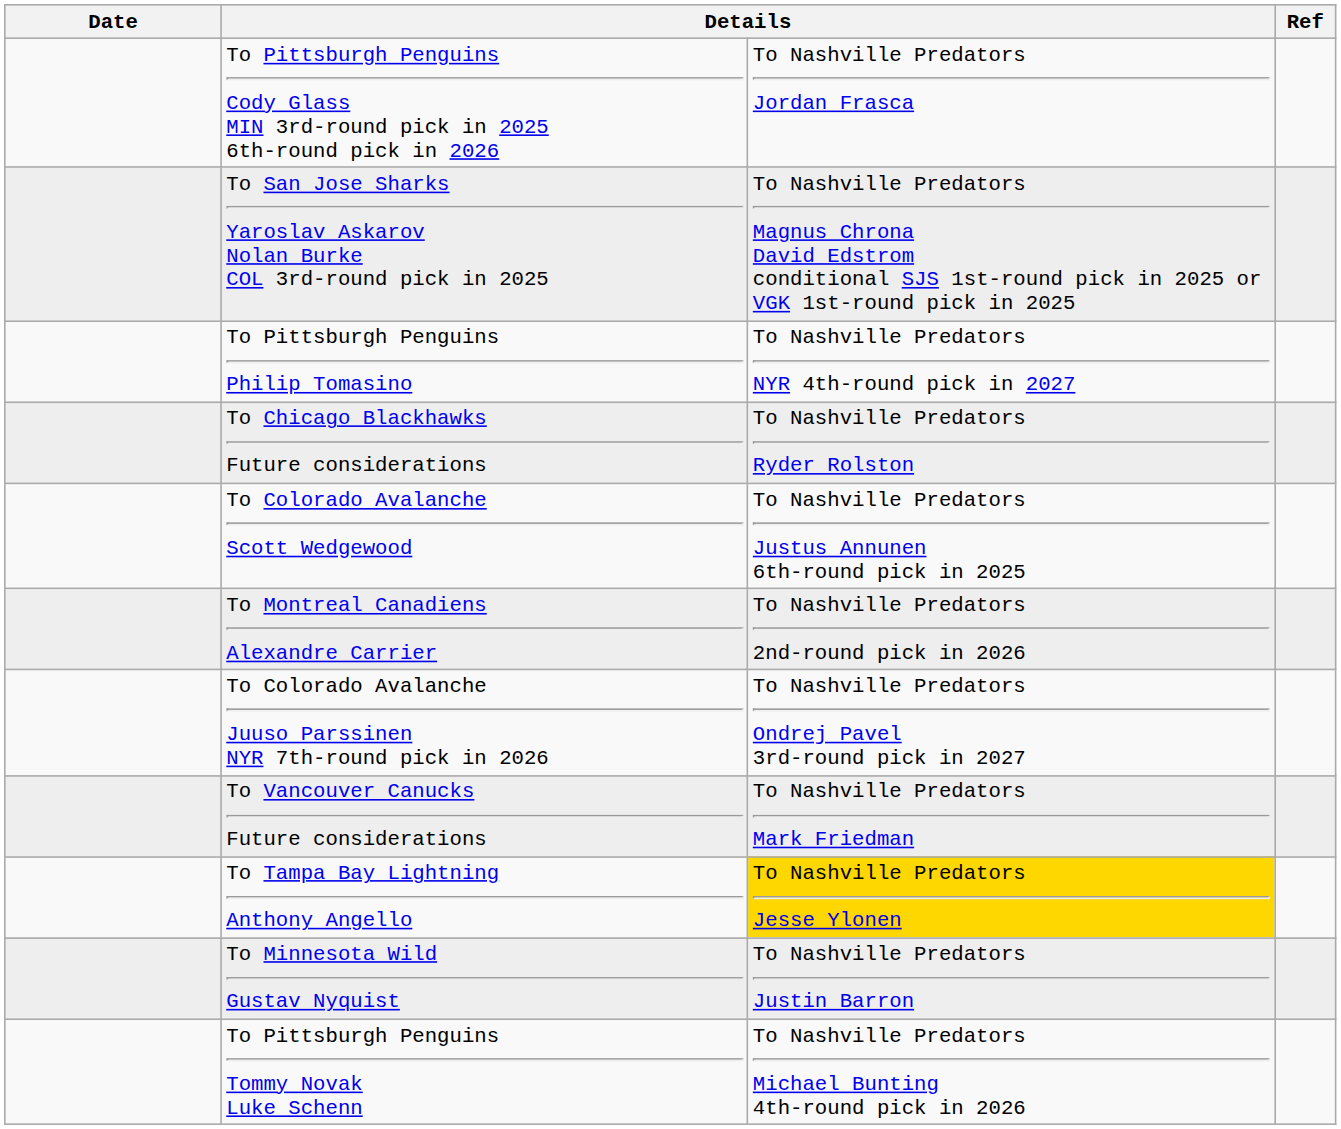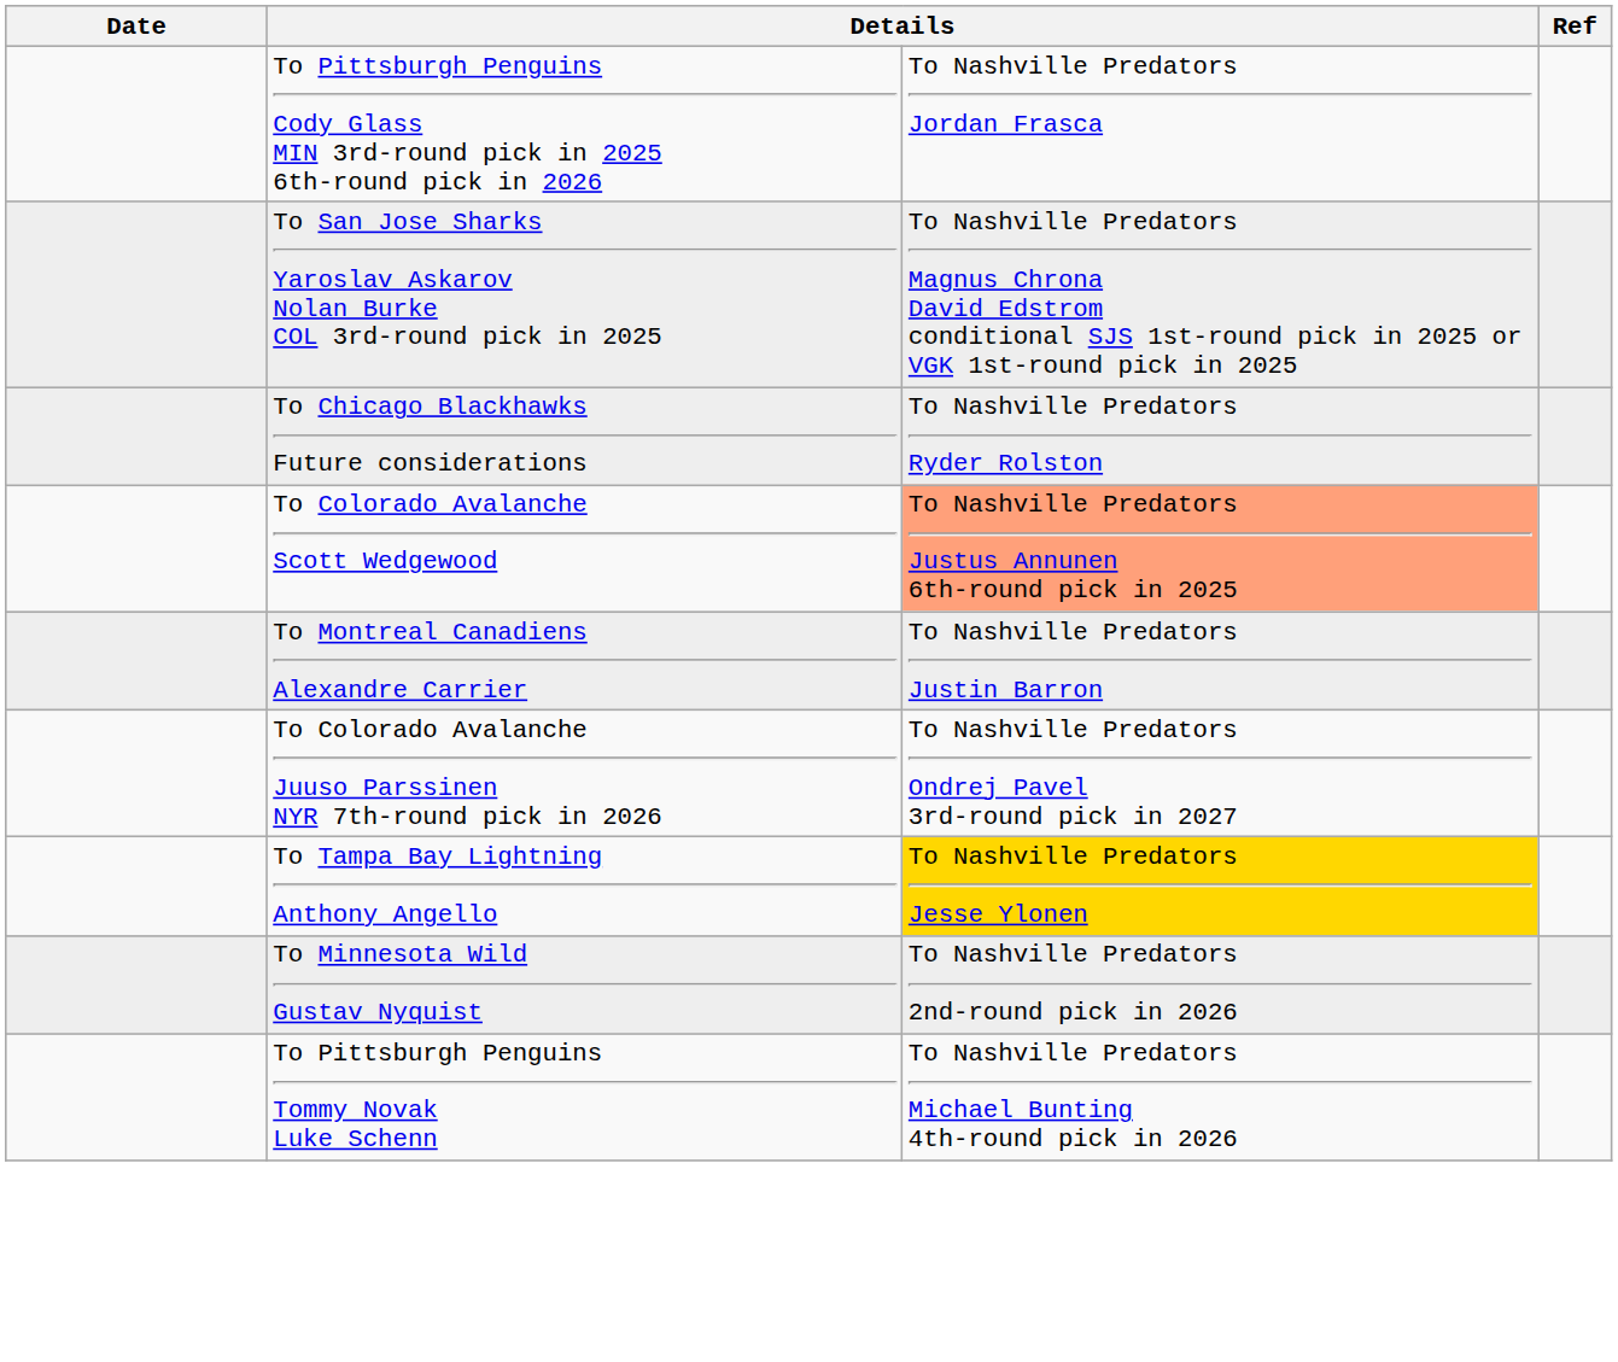 <table class="wikitable">
 <tr>
 <th style="width: 10em;">Date</th>
 <th colspan=2>Details</th>
 <th style="width: 2.5em;">Ref</th>
 </tr>
 <tr>
 <td></td>
 <td style="width: 25em;" valign="top">To <a href='#'>Pittsburgh Penguins</a><hr><a href='#'>Cody Glass</a><br><a href='#'>MIN</a> 3rd-round pick in <a href='#'>2025</a><br>6th-round pick in <a href='#'>2026</a></td>
 <td style="width: 25em;" valign="top">To Nashville Predators<hr><a href='#'>Jordan Frasca</a></td>
 <td></td>
 </tr>
 <tr bgcolor=eeeeee>
 <td></td>
 <td style="width: 25em;" valign="top">To <a href='#'>San Jose Sharks</a><hr><a href='#'>Yaroslav Askarov</a><br><a href='#'>Nolan Burke</a><br><a href='#'>COL</a> 3rd-round pick in 2025</td>
 <td style="width: 25em;" valign="top">To Nashville Predators<hr><a href='#'>Magnus Chrona</a><br><a href='#'>David Edstrom</a><br>conditional <a href='#'>SJS</a> 1st-round pick in 2025 or<br><a href='#'>VGK</a> 1st-round pick in 2025</td>
 <td></td>
 </tr>
-<tr>
-<td></td>
-<td style="width: 25em;" valign="top">To Pittsburgh Penguins<hr><a href='#'>Philip Tomasino</a></td>
-<td style="width: 25em;" valign="top">To Nashville Predators<hr><a href='#'>NYR</a> 4th-round pick in <a href='#'>2027</a></td>
-<td></td>
-</tr>
 <tr bgcolor=eeeeee>
 <td></td>
 <td style="width: 25em;" valign="top">To <a href='#'>Chicago Blackhawks</a><hr>Future considerations</td>
 <td style="width: 25em;" valign="top">To Nashville Predators<hr><a href='#'>Ryder Rolston</a></td>
 <td></td>
 </tr>
 <tr>
 <td></td>
 <td style="width: 25em;" valign="top">To <a href='#'>Colorado Avalanche</a><hr><a href='#'>Scott Wedgewood</a></td>
-<td style="width: 25em;" valign="top">To Nashville Predators<hr><a href='#'>Justus Annunen</a><br>6th-round pick in 2025</td>
+<td style="background: lightsalmon; width: 25em;" valign="top">To Nashville Predators<hr><a href='#'>Justus Annunen</a><br>6th-round pick in 2025</td>
 <td></td>
 </tr>
 <tr bgcolor=eeeeee>
 <td></td>
 <td style="width: 25em;" valign="top">To <a href='#'>Montreal Canadiens</a><hr><a href='#'>Alexandre Carrier</a></td>
-<td style="width: 25em;" valign="top">To Nashville Predators<hr>2nd-round pick in 2026</td>
+<td style="width: 25em;" valign="top">To Nashville Predators<hr><a href='#'>Justin Barron</a></td>
 <td></td>
 </tr>
 <tr>
 <td></td>
 <td style="width: 25em;" valign="top">To Colorado Avalanche<hr><a href='#'>Juuso Parssinen</a><br><a href='#'>NYR</a> 7th-round pick in 2026</td>
 <td style="width: 25em;" valign="top">To Nashville Predators<hr><a href='#'>Ondrej Pavel</a><br>3rd-round pick in 2027</td>
-<td></td>
-</tr>
-<tr bgcolor=eeeeee>
-<td></td>
-<td style="width: 25em;" valign="top">To <a href='#'>Vancouver Canucks</a><hr>Future considerations</td>
-<td style="width: 25em;" valign="top">To Nashville Predators<hr><a href='#'>Mark Friedman</a></td>
 <td></td>
 </tr>
 <tr>
 <td></td>
 <td style="width: 25em;" valign="top">To <a href='#'>Tampa Bay Lightning</a><hr><a href='#'>Anthony Angello</a></td>
 <td style="background: gold; width: 25em;" valign="top">To Nashville Predators<hr><a href='#'>Jesse Ylonen</a></td>
 <td></td>
 </tr>
 <tr bgcolor=eeeeee>
 <td></td>
 <td style="width: 25em;" valign="top">To <a href='#'>Minnesota Wild</a><hr><a href='#'>Gustav Nyquist</a></td>
-<td style="width: 25em;" valign="top">To Nashville Predators<hr><a href='#'>Justin Barron</a></td>
+<td style="width: 25em;" valign="top">To Nashville Predators<hr>2nd-round pick in 2026</td>
 <td></td>
 </tr>
 <tr>
 <td></td>
 <td valign="top">To Pittsburgh Penguins<hr><a href='#'>Tommy Novak</a><br><a href='#'>Luke Schenn</a></td>
 <td valign="top">To Nashville Predators<hr><a href='#'>Michael Bunting</a><br>4th-round pick in 2026</td>
 <td></td>
 </tr>
 </table>
